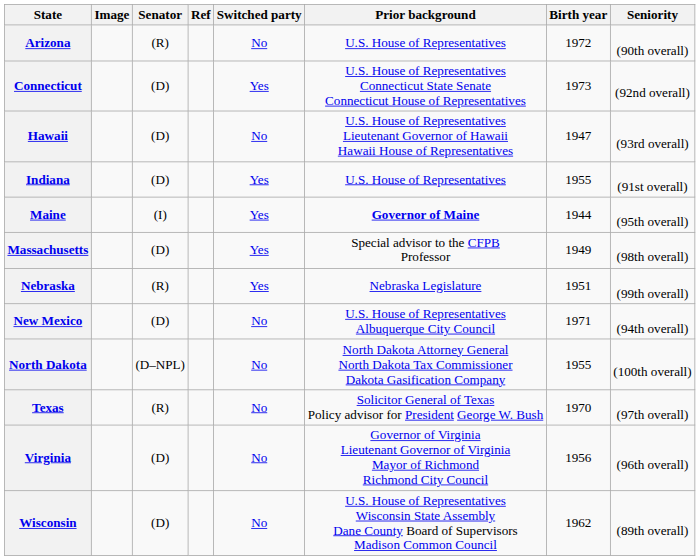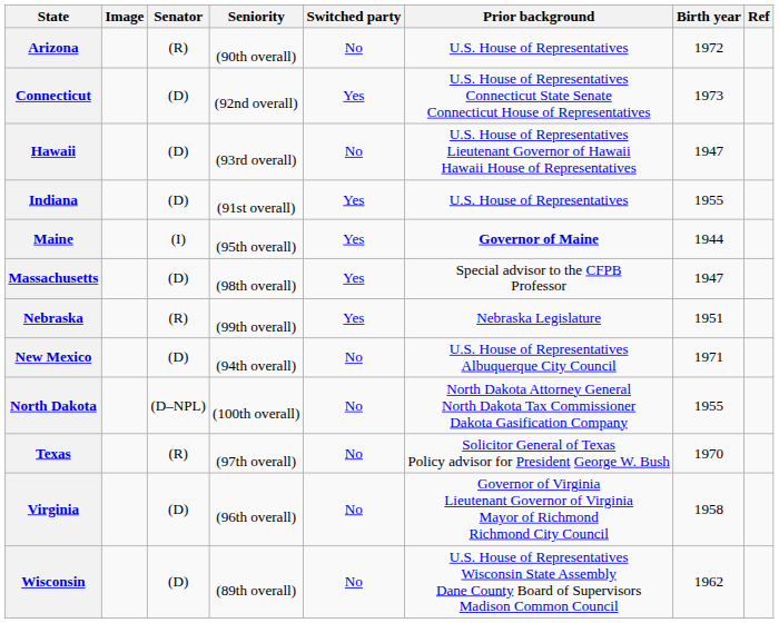 <table class="sortable wikitable" style="text-align:center">
 <tr>
 <th>State</th>
 <th>Image</th>
 <th>Senator</th>
-<th>Ref</th>
+<th>Seniority</th>
 <th>Switched party</th>
 <th>Prior background</th>
 <th>Birth year</th>
-<th>Seniority</th>
+<th>Ref</th>
 </tr>
 <tr>
 <th><a href='#'>Arizona</a></th>
 <td></td>
 <td> (R)</td>
-<td></td>
+<td><br>(90th overall)</td>
 <td><a href='#'>No</a><br></td>
 <td><a href='#'>U.S. House of Representatives</a></td>
 <td>1972</td>
-<td><br>(90th overall)</td>
+<td></td>
 </tr>
 <tr>
 <th><a href='#'>Connecticut</a></th>
 <td></td>
 <td> (D)</td>
-<td></td>
+<td><br>(92nd overall)</td>
 <td><a href='#'>Yes</a><br></td>
 <td><a href='#'>U.S. House of Representatives</a><br><a href='#'>Connecticut State Senate</a><br><a href='#'>Connecticut House of Representatives</a></td>
 <td>1973</td>
-<td><br>(92nd overall)</td>
+<td></td>
 </tr>
 <tr>
 <th><a href='#'>Hawaii</a></th>
 <td></td>
 <td> (D)</td>
-<td></td>
+<td><br>(93rd overall)</td>
 <td><a href='#'>No</a><br></td>
 <td><a href='#'>U.S. House of Representatives</a><br><a href='#'>Lieutenant Governor of Hawaii</a><br><a href='#'>Hawaii House of Representatives</a></td>
 <td>1947</td>
-<td><br>(93rd overall)</td>
+<td></td>
 </tr>
 <tr>
 <th><a href='#'>Indiana</a></th>
 <td></td>
 <td> (D)</td>
-<td></td>
+<td><br>(91st overall)</td>
 <td><a href='#'>Yes</a><br></td>
 <td><a href='#'>U.S. House of Representatives</a></td>
 <td>1955</td>
-<td><br>(91st overall)</td>
+<td></td>
 </tr>
 <tr>
 <th><a href='#'>Maine</a></th>
 <td></td>
 <td> (I)</td>
-<td></td>
+<td><br>(95th overall)</td>
 <td><a href='#'>Yes</a><br></td>
 <td><strong><a href='#'>Governor of Maine</a></strong></td>
 <td>1944</td>
-<td><br>(95th overall)</td>
+<td></td>
 </tr>
 <tr>
 <th><a href='#'>Massachusetts</a></th>
 <td></td>
 <td> (D)</td>
-<td></td>
+<td><br>(98th overall)</td>
 <td><a href='#'>Yes</a><br></td>
 <td>Special advisor to the <a href='#'>CFPB</a><br>Professor</td>
-<td>1949</td>
-<td><br>(98th overall)</td>
+<td>1947</td>
+<td></td>
 </tr>
 <tr>
 <th><a href='#'>Nebraska</a></th>
 <td></td>
 <td> (R)</td>
-<td></td>
+<td><br>(99th overall)</td>
 <td><a href='#'>Yes</a><br></td>
 <td><a href='#'>Nebraska Legislature</a></td>
 <td>1951</td>
-<td><br>(99th overall)</td>
+<td></td>
 </tr>
 <tr>
 <th><a href='#'>New Mexico</a></th>
 <td></td>
 <td> (D)</td>
-<td></td>
+<td><br>(94th overall)</td>
 <td><a href='#'>No</a><br></td>
 <td><a href='#'>U.S. House of Representatives</a><br><a href='#'>Albuquerque City Council</a></td>
 <td>1971</td>
-<td><br>(94th overall)</td>
+<td></td>
 </tr>
 <tr>
 <th><a href='#'>North Dakota</a></th>
 <td></td>
 <td> (D–NPL)</td>
-<td></td>
+<td><br>(100th overall)</td>
 <td><a href='#'>No</a><br></td>
 <td><a href='#'>North Dakota Attorney General</a><br><a href='#'>North Dakota Tax Commissioner</a><br><a href='#'>Dakota Gasification Company</a></td>
 <td>1955</td>
-<td><br>(100th overall)</td>
+<td></td>
 </tr>
 <tr>
 <th><a href='#'>Texas</a></th>
 <td></td>
 <td> (R)</td>
-<td></td>
+<td><br>(97th overall)</td>
 <td><a href='#'>No</a><br></td>
 <td><a href='#'>Solicitor General of Texas</a><br>Policy advisor for <a href='#'>President</a> <a href='#'>George W. Bush</a></td>
 <td>1970</td>
-<td><br>(97th overall)</td>
+<td></td>
 </tr>
 <tr>
 <th><a href='#'>Virginia</a></th>
 <td></td>
 <td> (D)</td>
-<td></td>
+<td><br>(96th overall)</td>
 <td><a href='#'>No</a><br></td>
 <td><a href='#'>Governor of Virginia</a><br><a href='#'>Lieutenant Governor of Virginia</a><br><a href='#'>Mayor of Richmond</a><br><a href='#'>Richmond City Council</a></td>
-<td>1956</td>
-<td><br>(96th overall)</td>
+<td>1958</td>
+<td></td>
 </tr>
 <tr>
 <th><a href='#'>Wisconsin</a></th>
 <td></td>
 <td> (D)</td>
-<td></td>
+<td><br>(89th overall)</td>
 <td><a href='#'>No</a><br></td>
 <td><a href='#'>U.S. House of Representatives</a><br><a href='#'>Wisconsin State Assembly</a><br><a href='#'>Dane County</a> Board of Supervisors<br><a href='#'>Madison Common Council</a></td>
 <td>1962</td>
-<td><br>(89th overall)</td>
+<td></td>
 </tr>
 </table>
